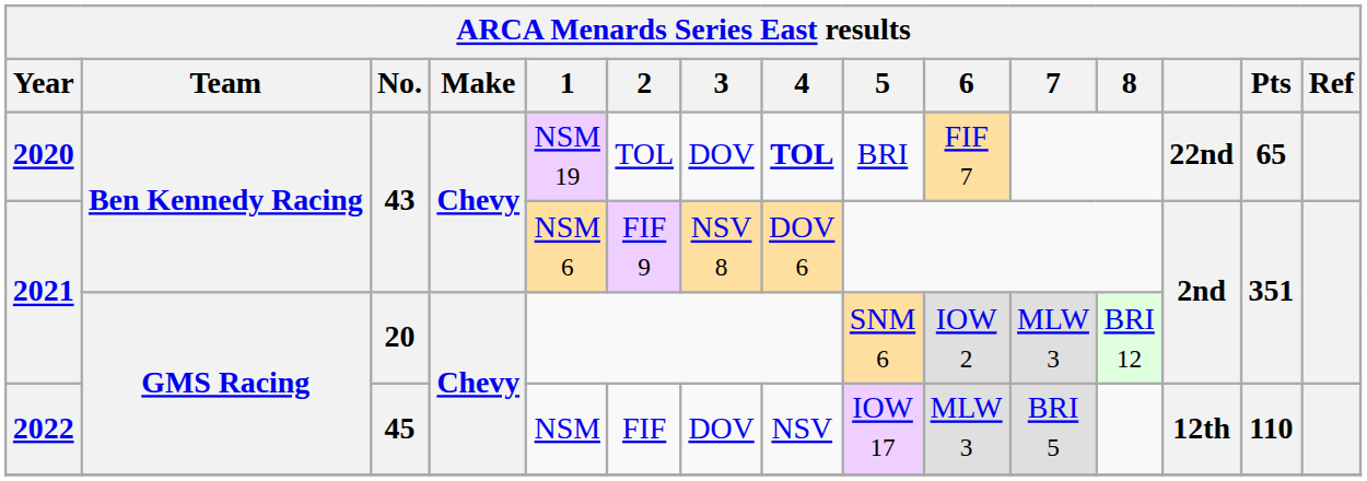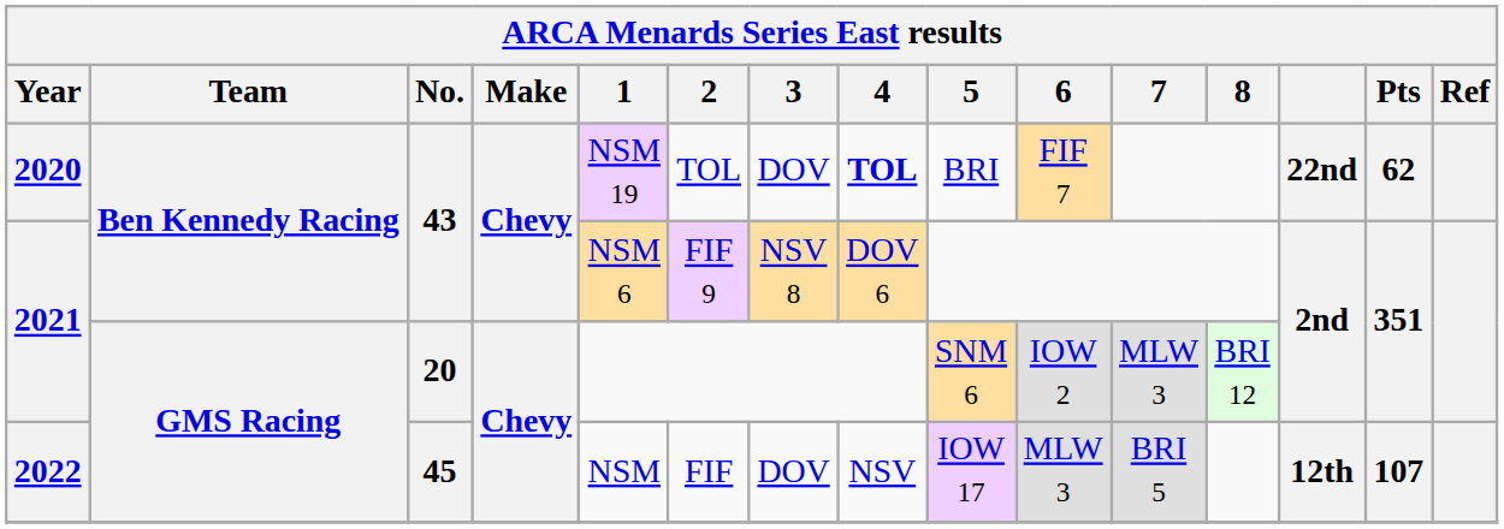 <table class="wikitable" style="text-align:center; font-size:75%">
 <tr>
 <th colspan=15><a href='#'>ARCA Menards Series East</a> results</th>
 </tr>
 <tr>
 <th>Year</th>
 <th>Team</th>
 <th>No.</th>
 <th>Make</th>
 <th>1</th>
 <th>2</th>
 <th>3</th>
 <th>4</th>
 <th>5</th>
 <th>6</th>
 <th>7</th>
 <th>8</th>
 <th></th>
 <th>Pts</th>
 <th>Ref</th>
 </tr>
 <tr>
 <th><a href='#'>2020</a></th>
 <th rowspan=2><a href='#'>Ben Kennedy Racing</a></th>
 <th rowspan=2>43</th>
 <th rowspan=2><a href='#'>Chevy</a></th>
 <td style="background:#EFCFFF;"><a href='#'>NSM</a><br><small>19</small></td>
 <td><a href='#'>TOL</a></td>
 <td><a href='#'>DOV</a></td>
 <td><strong><a href='#'>TOL</a></strong></td>
 <td><a href='#'>BRI</a></td>
 <td style="background:#FFDF9F;"><a href='#'>FIF</a><br><small>7</small></td>
 <td colspan=2></td>
 <th>22nd</th>
-<th>65</th>
+<th>62</th>
 <th></th>
 </tr>
 <tr>
 <th rowspan=2><a href='#'>2021</a></th>
 <td style="background:#FFDF9F;"><a href='#'>NSM</a><br><small>6</small></td>
 <td style="background:#EFCFFF;"><a href='#'>FIF</a><br><small>9</small></td>
 <td style="background:#FFDF9F;"><a href='#'>NSV</a><br><small>8</small></td>
 <td style="background:#FFDF9F;"><a href='#'>DOV</a><br><small>6</small></td>
 <td colspan=4></td>
 <th rowspan=2>2nd</th>
 <th rowspan=2>351</th>
 <th rowspan=2></th>
 </tr>
 <tr>
 <th rowspan=2><a href='#'>GMS Racing</a></th>
 <th>20</th>
 <th rowspan=2><a href='#'>Chevy</a></th>
 <td colspan=4></td>
 <td style="background:#FFDF9F;"><a href='#'>SNM</a><br><small>6</small></td>
 <td style="background:#DFDFDF;"><a href='#'>IOW</a><br><small>2</small></td>
 <td style="background:#DFDFDF;"><a href='#'>MLW</a><br><small>3</small></td>
 <td style="background:#DFFFDF;"><a href='#'>BRI</a><br><small>12</small></td>
 </tr>
 <tr>
 <th><a href='#'>2022</a></th>
 <th>45</th>
 <td><a href='#'>NSM</a></td>
 <td><a href='#'>FIF</a></td>
 <td><a href='#'>DOV</a></td>
 <td><a href='#'>NSV</a></td>
 <td style="background:#EFCFFF;"><a href='#'>IOW</a><br><small>17</small></td>
 <td style="background:#DFDFDF;"><a href='#'>MLW</a><br><small>3</small></td>
 <td style="background:#DFDFDF;"><a href='#'>BRI</a><br><small>5</small></td>
 <td></td>
 <th>12th</th>
-<th>110</th>
+<th>107</th>
 <th></th>
 </tr>
 <tr>
 </tr>
 </table>
